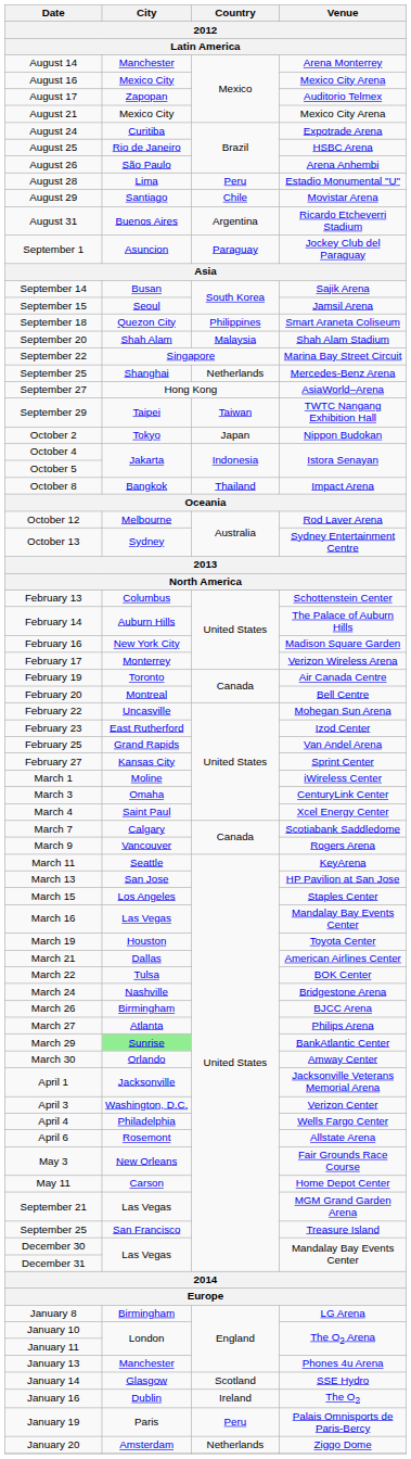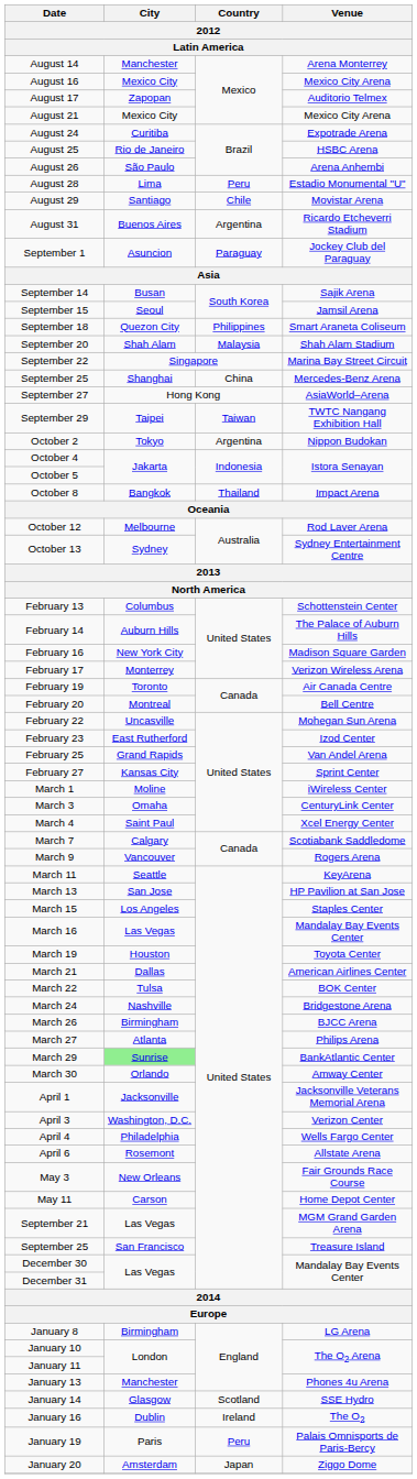 <table class="wikitable" style="text-align:center;">
 <tr>
 <th scope="col" style="width:12em;">Date</th>
 <th scope="col" style="width:10em;">City</th>
 <th scope="col" style="width:10em;">Country</th>
 <th scope="col" style="width:16em;">Venue</th>
 </tr>
 <tr>
 <th colspan="4"><strong>2012</strong></th>
 </tr>
 <tr>
 <th colspan="4"><strong>Latin America</strong></th>
 </tr>
 <tr>
 <td>August 14</td>
 <td><a href='#'>Manchester</a></td>
 <td rowspan="4">Mexico</td>
 <td><a href='#'>Arena Monterrey</a></td>
 </tr>
 <tr>
 <td>August 16</td>
 <td><a href='#'>Mexico City</a></td>
 <td><a href='#'>Mexico City Arena</a></td>
 </tr>
 <tr>
 <td>August 17</td>
 <td><a href='#'>Zapopan</a></td>
 <td><a href='#'>Auditorio Telmex</a></td>
 </tr>
 <tr>
 <td>August 21</td>
 <td>Mexico City</td>
 <td>Mexico City Arena</td>
 </tr>
 <tr>
 <td>August 24</td>
 <td><a href='#'>Curitiba</a></td>
 <td rowspan="3">Brazil</td>
 <td><a href='#'>Expotrade Arena</a></td>
 </tr>
 <tr>
 <td>August 25</td>
 <td><a href='#'>Rio de Janeiro</a></td>
 <td><a href='#'>HSBC Arena</a></td>
 </tr>
 <tr>
 <td>August 26</td>
 <td><a href='#'>São Paulo</a></td>
 <td><a href='#'>Arena Anhembi</a></td>
 </tr>
 <tr>
 <td>August 28</td>
 <td><a href='#'>Lima</a></td>
 <td><a href='#'>Peru</a></td>
 <td><a href='#'>Estadio Monumental "U"</a></td>
 </tr>
 <tr>
 <td>August 29</td>
 <td><a href='#'>Santiago</a></td>
 <td><a href='#'>Chile</a></td>
 <td><a href='#'>Movistar Arena</a></td>
 </tr>
 <tr>
 <td>August 31</td>
 <td><a href='#'>Buenos Aires</a></td>
 <td>Argentina</td>
 <td><a href='#'>Ricardo Etcheverri Stadium</a></td>
 </tr>
 <tr>
 <td>September 1</td>
 <td><a href='#'>Asuncion</a></td>
 <td><a href='#'>Paraguay</a></td>
 <td><a href='#'>Jockey Club del Paraguay</a></td>
 </tr>
 <tr>
 <th colspan="4"><strong>Asia</strong></th>
 </tr>
 <tr>
 <td>September 14</td>
 <td><a href='#'>Busan</a></td>
 <td rowspan="2"><a href='#'>South Korea</a></td>
 <td><a href='#'>Sajik Arena</a></td>
 </tr>
 <tr>
 <td>September 15</td>
 <td><a href='#'>Seoul</a></td>
 <td><a href='#'>Jamsil Arena</a></td>
 </tr>
 <tr>
 <td>September 18</td>
 <td><a href='#'>Quezon City</a></td>
 <td><a href='#'>Philippines</a></td>
 <td><a href='#'>Smart Araneta Coliseum</a></td>
 </tr>
 <tr>
 <td>September 20</td>
 <td><a href='#'>Shah Alam</a></td>
 <td><a href='#'>Malaysia</a></td>
 <td><a href='#'>Shah Alam Stadium</a></td>
 </tr>
 <tr>
 <td>September 22</td>
 <td colspan="2"><a href='#'>Singapore</a></td>
 <td><a href='#'>Marina Bay Street Circuit</a></td>
 </tr>
 <tr>
 <td>September 25</td>
 <td><a href='#'>Shanghai</a></td>
-<td>Netherlands</td>
+<td>China</td>
 <td><a href='#'>Mercedes-Benz Arena</a></td>
 </tr>
 <tr>
 <td>September 27</td>
 <td colspan="2">Hong Kong</td>
 <td><a href='#'>AsiaWorld–Arena</a></td>
 </tr>
 <tr>
 <td>September 29</td>
 <td><a href='#'>Taipei</a></td>
 <td><a href='#'>Taiwan</a></td>
 <td><a href='#'>TWTC Nangang Exhibition Hall</a></td>
 </tr>
 <tr>
 <td>October 2</td>
 <td><a href='#'>Tokyo</a></td>
-<td>Japan</td>
+<td>Argentina</td>
 <td><a href='#'>Nippon Budokan</a></td>
 </tr>
 <tr>
 <td>October 4</td>
 <td rowspan="2"><a href='#'>Jakarta</a></td>
 <td rowspan="2"><a href='#'>Indonesia</a></td>
 <td rowspan="2"><a href='#'>Istora Senayan</a></td>
 </tr>
 <tr>
 <td>October 5</td>
 </tr>
 <tr>
 <td>October 8</td>
 <td><a href='#'>Bangkok</a></td>
 <td><a href='#'>Thailand</a></td>
 <td><a href='#'>Impact Arena</a></td>
 </tr>
 <tr>
 <th colspan="4"><strong>Oceania</strong></th>
 </tr>
 <tr>
 <td>October 12</td>
 <td><a href='#'>Melbourne</a></td>
 <td rowspan="2">Australia</td>
 <td><a href='#'>Rod Laver Arena</a></td>
 </tr>
 <tr>
 <td>October 13</td>
 <td><a href='#'>Sydney</a></td>
 <td><a href='#'>Sydney Entertainment Centre</a></td>
 </tr>
 <tr>
 <th colspan="4"><strong>2013</strong></th>
 </tr>
 <tr>
 <th colspan="4"><strong>North America</strong></th>
 </tr>
 <tr>
 <td>February 13</td>
 <td><a href='#'>Columbus</a></td>
 <td rowspan="4">United States</td>
 <td><a href='#'>Schottenstein Center</a></td>
 </tr>
 <tr>
 <td>February 14</td>
 <td><a href='#'>Auburn Hills</a></td>
 <td><a href='#'>The Palace of Auburn Hills</a></td>
 </tr>
 <tr>
 <td>February 16</td>
 <td><a href='#'>New York City</a></td>
 <td><a href='#'>Madison Square Garden</a></td>
 </tr>
 <tr>
 <td>February 17</td>
 <td><a href='#'>Monterrey</a></td>
 <td><a href='#'>Verizon Wireless Arena</a></td>
 </tr>
 <tr>
 <td>February 19</td>
 <td><a href='#'>Toronto</a></td>
 <td rowspan="2">Canada</td>
 <td><a href='#'>Air Canada Centre</a></td>
 </tr>
 <tr>
 <td>February 20</td>
 <td><a href='#'>Montreal</a></td>
 <td><a href='#'>Bell Centre</a></td>
 </tr>
 <tr>
 <td>February 22</td>
 <td><a href='#'>Uncasville</a></td>
 <td rowspan="7">United States</td>
 <td><a href='#'>Mohegan Sun Arena</a></td>
 </tr>
 <tr>
 <td>February 23</td>
 <td><a href='#'>East Rutherford</a></td>
 <td><a href='#'>Izod Center</a></td>
 </tr>
 <tr>
 <td>February 25</td>
 <td><a href='#'>Grand Rapids</a></td>
 <td><a href='#'>Van Andel Arena</a></td>
 </tr>
 <tr>
 <td>February 27</td>
 <td><a href='#'>Kansas City</a></td>
 <td><a href='#'>Sprint Center</a></td>
 </tr>
 <tr>
 <td>March 1</td>
 <td><a href='#'>Moline</a></td>
 <td><a href='#'>iWireless Center</a></td>
 </tr>
 <tr>
 <td>March 3</td>
 <td><a href='#'>Omaha</a></td>
 <td><a href='#'>CenturyLink Center</a></td>
 </tr>
 <tr>
 <td>March 4</td>
 <td><a href='#'>Saint Paul</a></td>
 <td><a href='#'>Xcel Energy Center</a></td>
 </tr>
 <tr>
 <td>March 7</td>
 <td><a href='#'>Calgary</a></td>
 <td rowspan="2">Canada</td>
 <td><a href='#'>Scotiabank Saddledome</a></td>
 </tr>
 <tr>
 <td>March 9</td>
 <td><a href='#'>Vancouver</a></td>
 <td><a href='#'>Rogers Arena</a></td>
 </tr>
 <tr>
 <td>March 11</td>
 <td><a href='#'>Seattle</a></td>
 <td rowspan="22">United States</td>
 <td><a href='#'>KeyArena</a></td>
 </tr>
 <tr>
 <td>March 13</td>
 <td><a href='#'>San Jose</a></td>
 <td><a href='#'>HP Pavilion at San Jose</a></td>
 </tr>
 <tr>
 <td>March 15</td>
 <td><a href='#'>Los Angeles</a></td>
 <td><a href='#'>Staples Center</a></td>
 </tr>
 <tr>
 <td>March 16</td>
 <td><a href='#'>Las Vegas</a></td>
 <td><a href='#'>Mandalay Bay Events Center</a></td>
 </tr>
 <tr>
 <td>March 19</td>
 <td><a href='#'>Houston</a></td>
 <td><a href='#'>Toyota Center</a></td>
 </tr>
 <tr>
 <td>March 21</td>
 <td><a href='#'>Dallas</a></td>
 <td><a href='#'>American Airlines Center</a></td>
 </tr>
 <tr>
 <td>March 22</td>
 <td><a href='#'>Tulsa</a></td>
 <td><a href='#'>BOK Center</a></td>
 </tr>
 <tr>
 <td>March 24</td>
 <td><a href='#'>Nashville</a></td>
 <td><a href='#'>Bridgestone Arena</a></td>
 </tr>
 <tr>
 <td>March 26</td>
 <td><a href='#'>Birmingham</a></td>
 <td><a href='#'>BJCC Arena</a></td>
 </tr>
 <tr>
 <td>March 27</td>
 <td><a href='#'>Atlanta</a></td>
 <td><a href='#'>Philips Arena</a></td>
 </tr>
 <tr>
 <td>March 29</td>
 <td style="background: lightgreen;"><a href='#'>Sunrise</a></td>
 <td><a href='#'>BankAtlantic Center</a></td>
 </tr>
 <tr>
 <td>March 30</td>
 <td><a href='#'>Orlando</a></td>
 <td><a href='#'>Amway Center</a></td>
 </tr>
 <tr>
 <td>April 1</td>
 <td><a href='#'>Jacksonville</a></td>
 <td><a href='#'>Jacksonville Veterans Memorial Arena</a></td>
 </tr>
 <tr>
 <td>April 3</td>
 <td><a href='#'>Washington, D.C.</a></td>
 <td><a href='#'>Verizon Center</a></td>
 </tr>
 <tr>
 <td>April 4</td>
 <td><a href='#'>Philadelphia</a></td>
 <td><a href='#'>Wells Fargo Center</a></td>
 </tr>
 <tr>
 <td>April 6</td>
 <td><a href='#'>Rosemont</a></td>
 <td><a href='#'>Allstate Arena</a></td>
 </tr>
 <tr>
 <td>May 3</td>
 <td><a href='#'>New Orleans</a></td>
 <td><a href='#'>Fair Grounds Race Course</a></td>
 </tr>
 <tr>
 <td>May 11</td>
 <td><a href='#'>Carson</a></td>
 <td><a href='#'>Home Depot Center</a></td>
 </tr>
 <tr>
 <td>September 21</td>
 <td>Las Vegas</td>
 <td><a href='#'>MGM Grand Garden Arena</a></td>
 </tr>
 <tr>
 <td>September 25</td>
 <td><a href='#'>San Francisco</a></td>
 <td><a href='#'>Treasure Island</a></td>
 </tr>
 <tr>
 <td>December 30</td>
 <td rowspan="2">Las Vegas</td>
 <td rowspan="2">Mandalay Bay Events Center</td>
 </tr>
 <tr>
 <td>December 31</td>
 </tr>
 <tr>
 <th colspan="4"><strong>2014</strong></th>
 </tr>
 <tr>
 <th colspan="4"><strong>Europe</strong></th>
 </tr>
 <tr>
 <td>January 8</td>
 <td><a href='#'>Birmingham</a></td>
 <td rowspan="4">England</td>
 <td><a href='#'>LG Arena</a></td>
 </tr>
 <tr>
 <td>January 10</td>
 <td rowspan="2">London</td>
 <td rowspan="2"><a href='#'>The O<sub>2</sub> Arena</a></td>
 </tr>
 <tr>
 <td>January 11</td>
 </tr>
 <tr>
 <td>January 13</td>
 <td><a href='#'>Manchester</a></td>
 <td><a href='#'>Phones 4u Arena</a></td>
 </tr>
 <tr>
 <td>January 14</td>
 <td><a href='#'>Glasgow</a></td>
 <td>Scotland</td>
 <td><a href='#'>SSE Hydro</a></td>
 </tr>
 <tr>
 <td>January 16</td>
 <td><a href='#'>Dublin</a></td>
 <td>Ireland</td>
 <td><a href='#'>The O<sub>2</sub></a></td>
 </tr>
 <tr>
 <td>January 19</td>
 <td>Paris</td>
 <td><a href='#'>Peru</a></td>
 <td><a href='#'>Palais Omnisports de Paris-Bercy</a></td>
 </tr>
 <tr>
 <td>January 20</td>
 <td><a href='#'>Amsterdam</a></td>
-<td>Netherlands</td>
+<td>Japan</td>
 <td><a href='#'>Ziggo Dome</a></td>
 </tr>
 <tr>
 </tr>
 </table>
